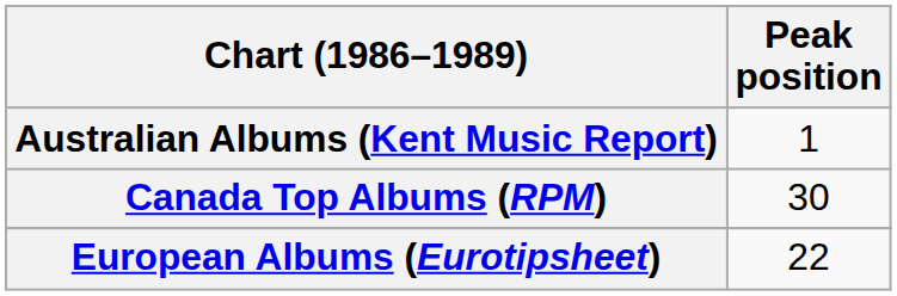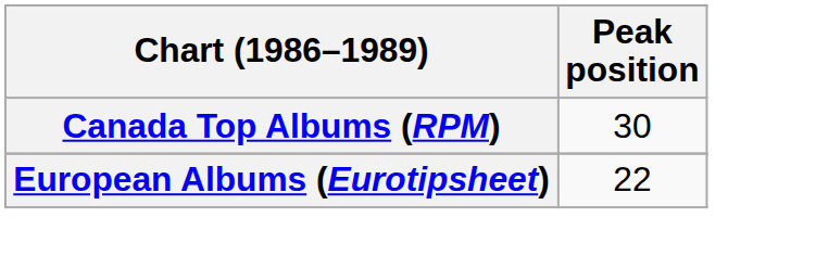 <table class="wikitable sortable plainrowheaders" style="text-align:center">
 <tr>
 <th scope="col">Chart (1986–1989)</th>
 <th scope="col">Peak<br>position</th>
-</tr>
-<tr>
-<th scope="row">Australian Albums (<a href='#'>Kent Music Report</a>)</th>
-<td>1</td>
 </tr>
 <tr>
 <th scope="row"><a href='#'>Canada Top Albums</a>  (<em><a href='#'>RPM</a></em>)</th>
 <td>30</td>
 </tr>
 <tr>
 </tr>
 <tr>
 </tr>
 <tr>
 </tr>
 <tr>
 </tr>
 <tr>
 </tr>
 <tr>
 </tr>
 <tr>
 </tr>
 <tr>
 <th scope="row"><a href='#'>European Albums</a> (<em><a href='#'>Eurotipsheet</a></em>)</th>
 <td style="text-align:center;">22</td>
 </tr>
 </table>
